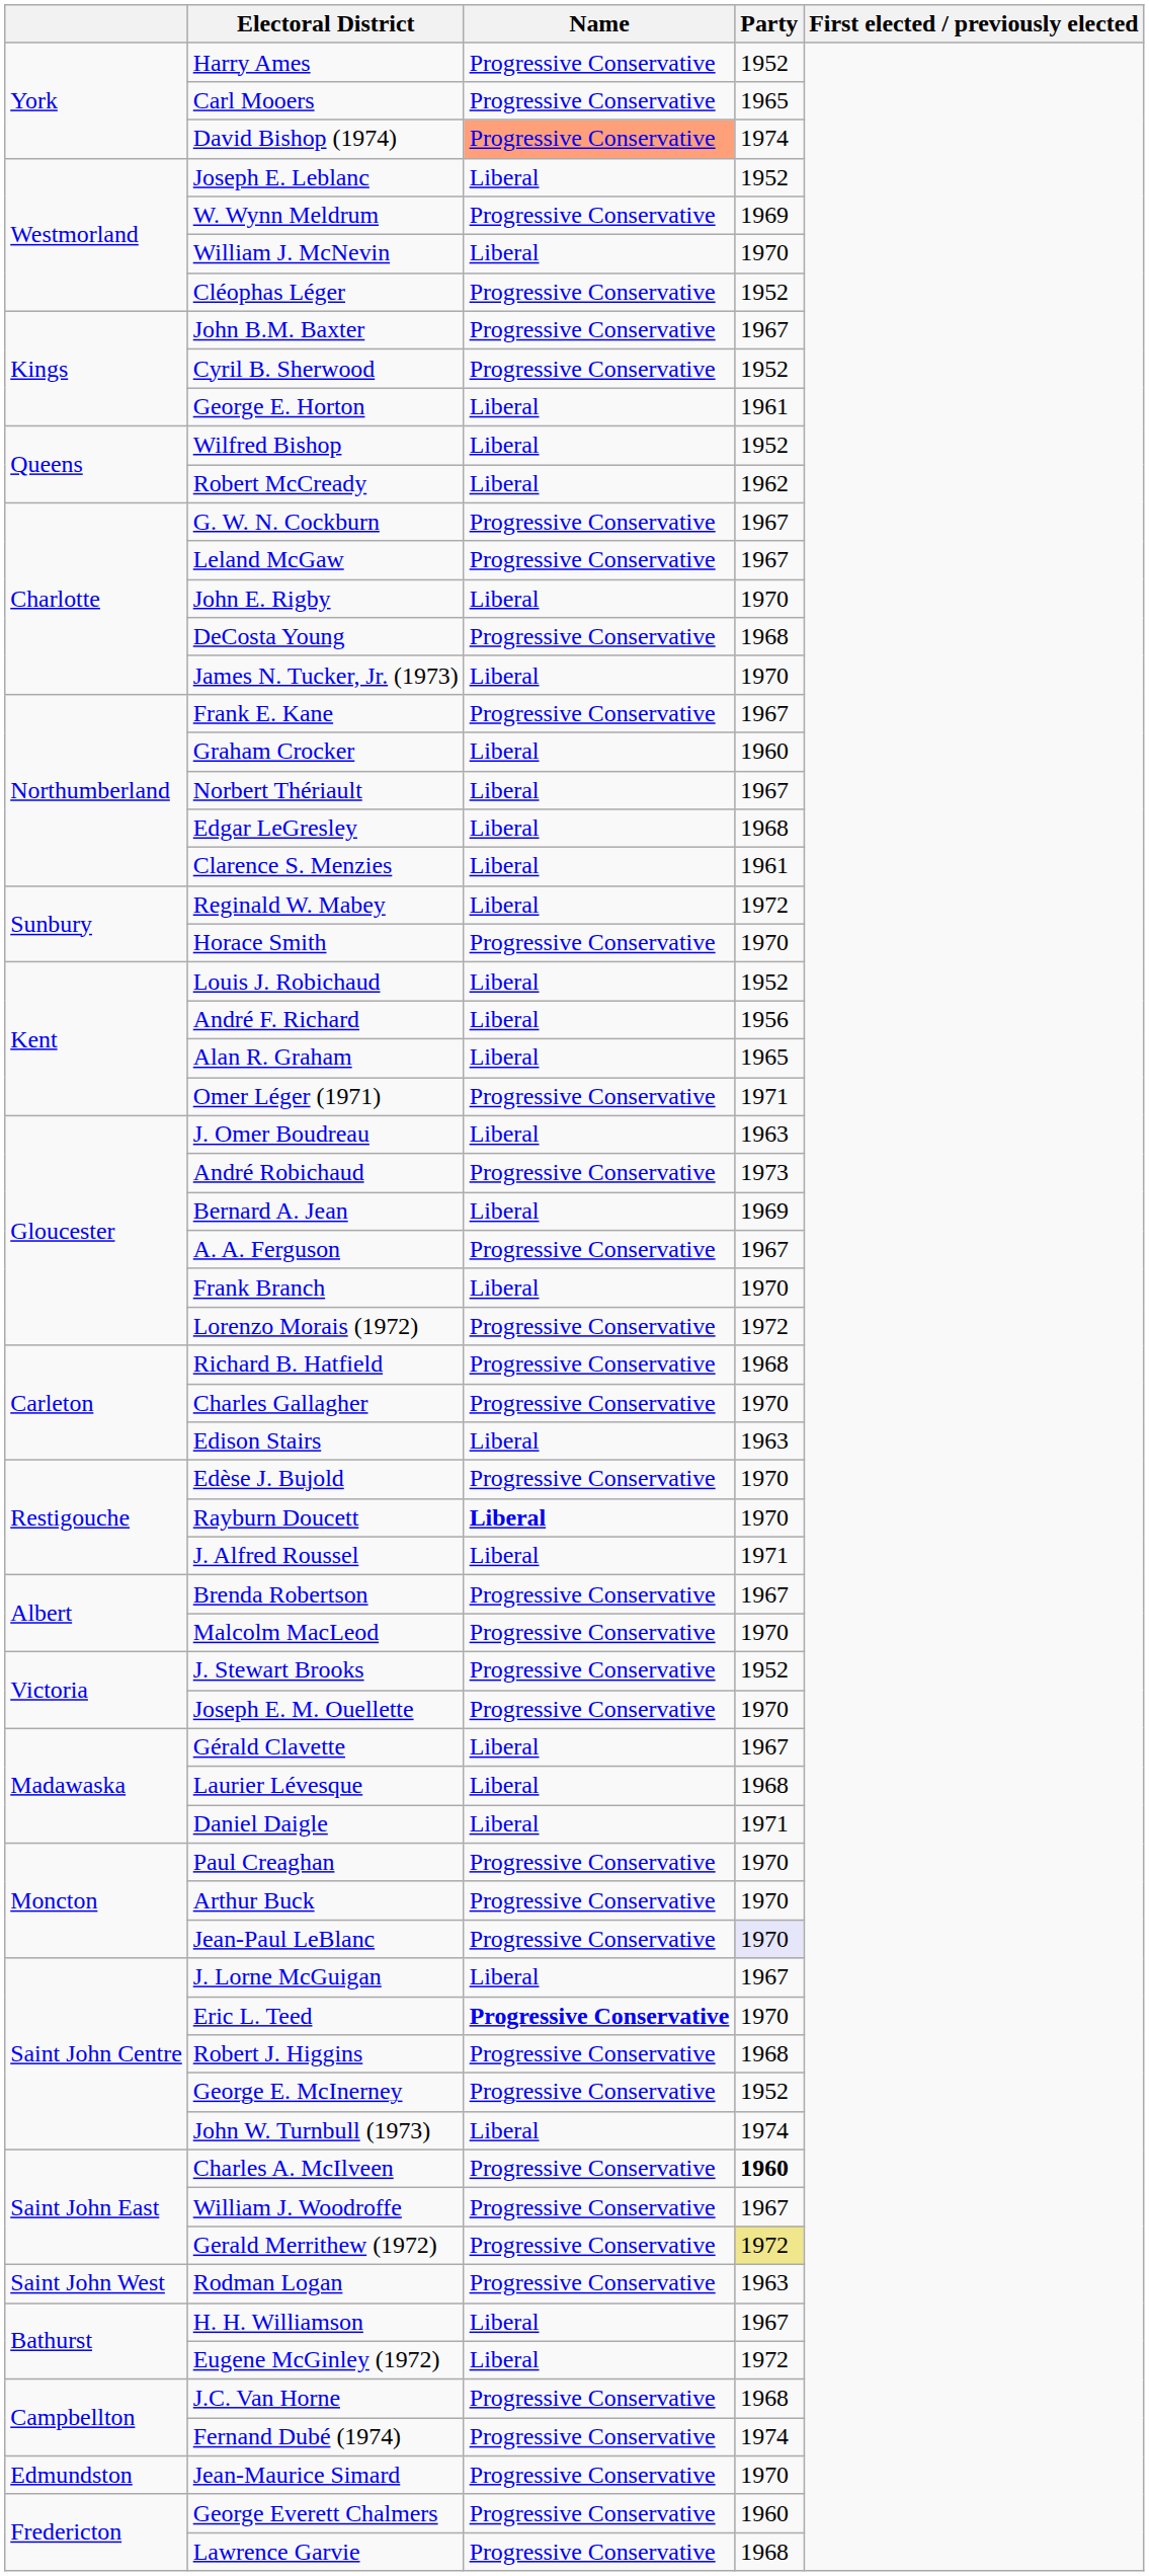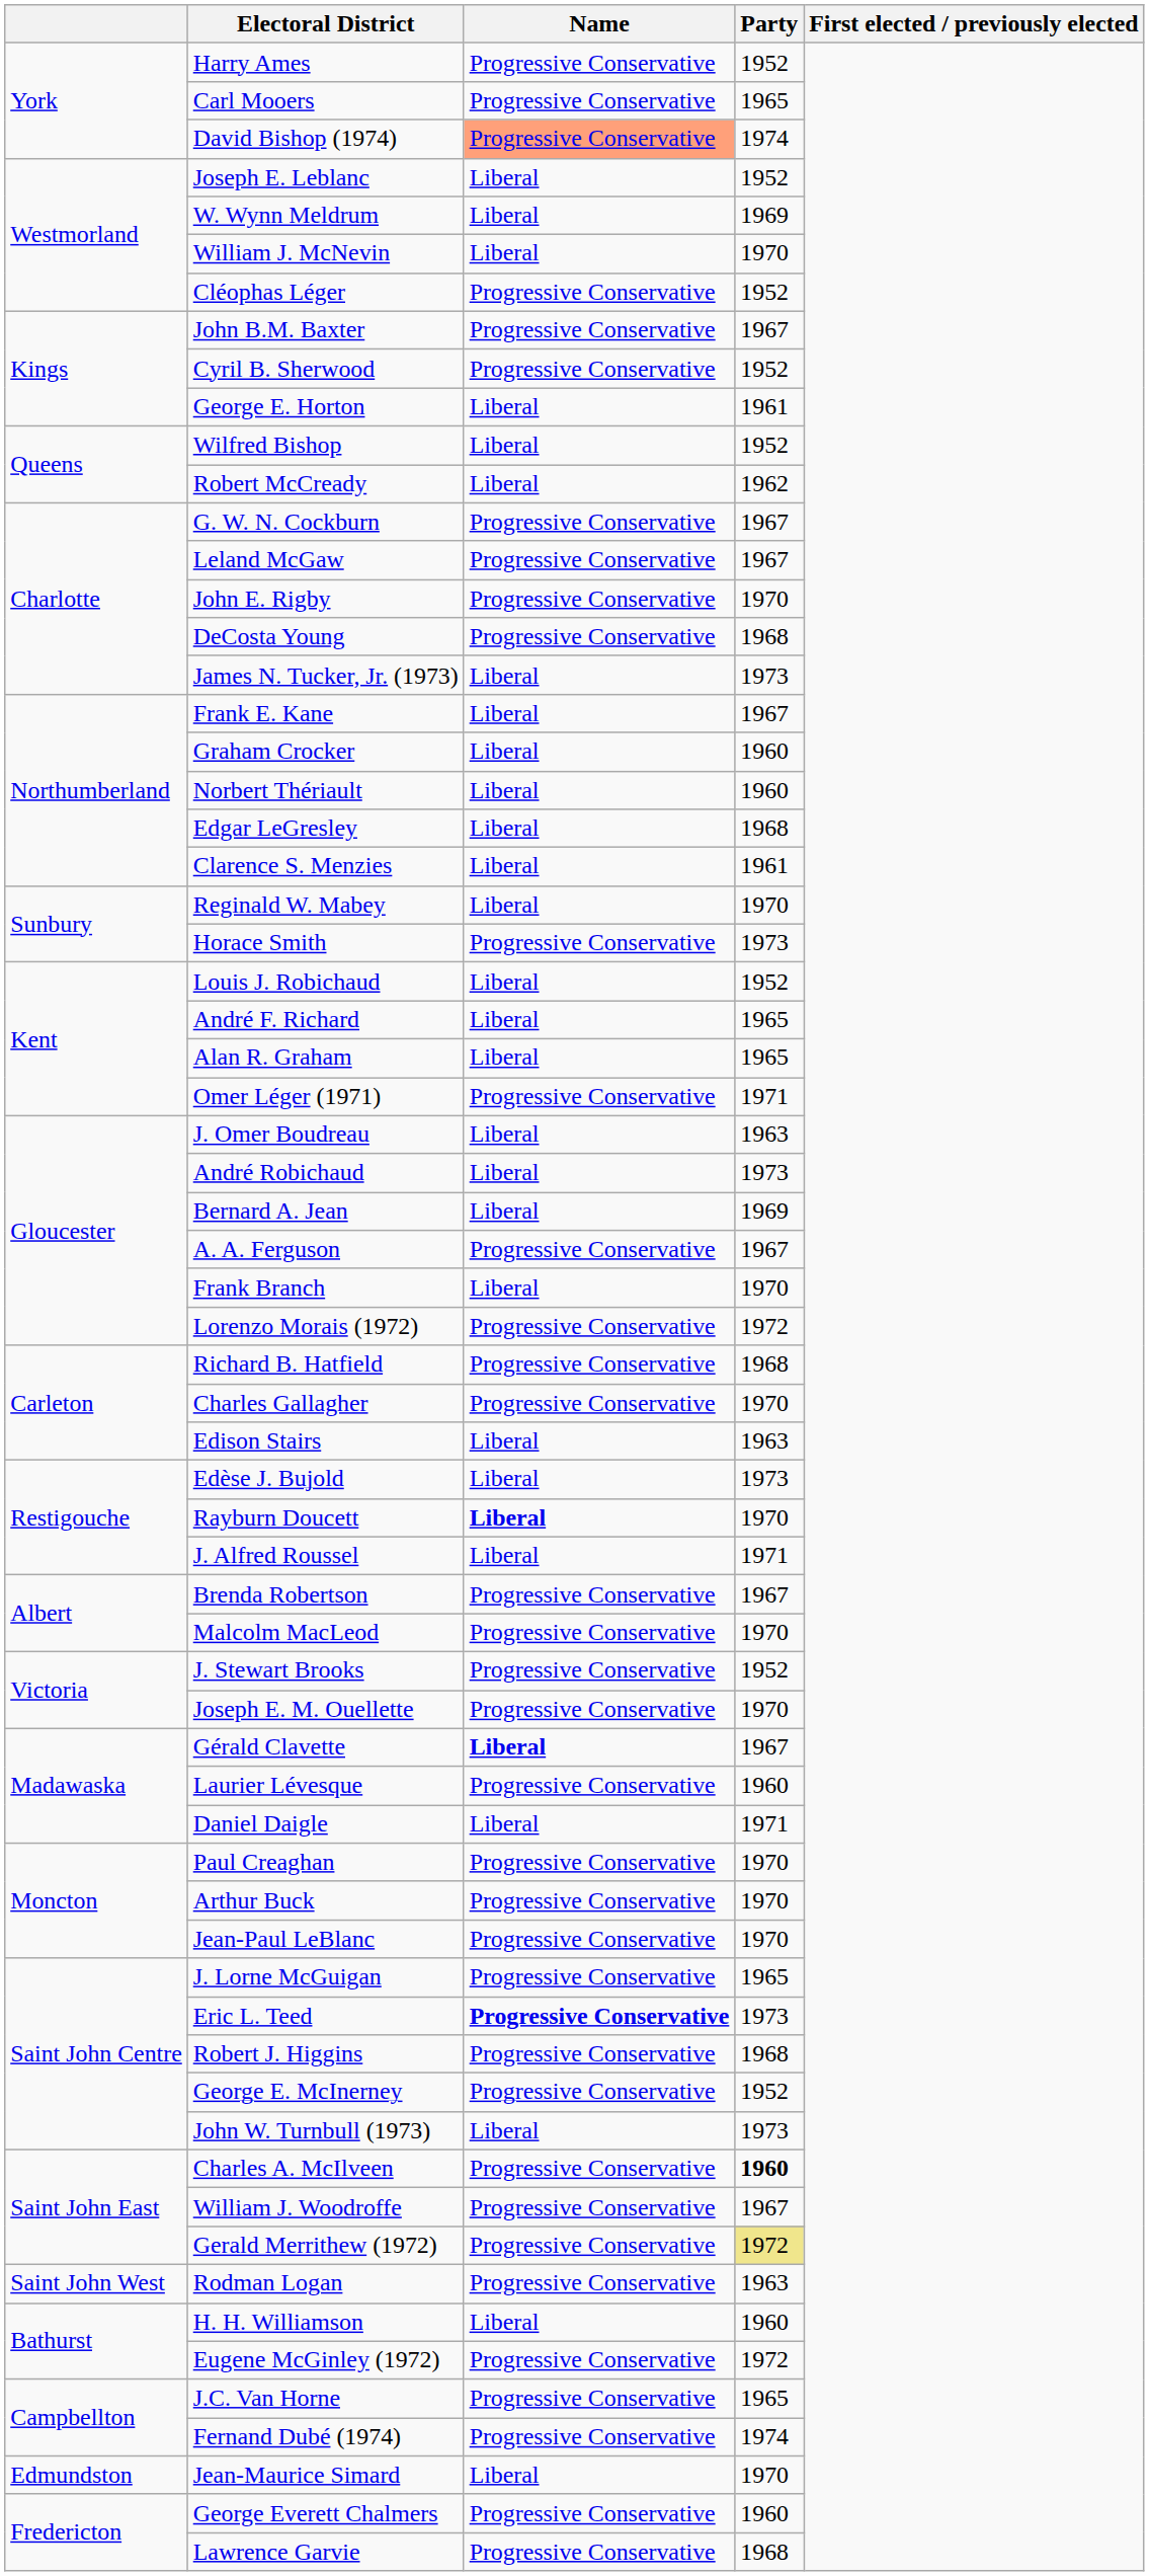 <table class="wikitable sortable">
 <tr>
 <th></th>
 <th>Electoral District</th>
 <th>Name</th>
 <th>Party</th>
 <th>First elected / previously elected</th>
 </tr>
 <tr>
 <td rowspan="3"><a href='#'>York</a></td>
 <td><a href='#'>Harry Ames</a></td>
 <td><a href='#'>Progressive Conservative</a></td>
 <td>1952</td>
 </tr>
 <tr>
 <td><a href='#'>Carl Mooers</a></td>
 <td><a href='#'>Progressive Conservative</a></td>
 <td>1965</td>
 </tr>
 <tr>
 <td><a href='#'>David Bishop</a> (1974)</td>
 <td style="background: lightsalmon;"><a href='#'>Progressive Conservative</a></td>
 <td>1974</td>
 </tr>
 <tr>
 <td rowspan="4"><a href='#'>Westmorland</a></td>
 <td><a href='#'>Joseph E. Leblanc</a></td>
 <td><a href='#'>Liberal</a></td>
 <td>1952</td>
 </tr>
 <tr>
 <td><a href='#'>W. Wynn Meldrum</a></td>
-<td><a href='#'>Progressive Conservative</a></td>
+<td><a href='#'>Liberal</a></td>
 <td>1969</td>
 </tr>
 <tr>
 <td><a href='#'>William J. McNevin</a></td>
 <td><a href='#'>Liberal</a></td>
 <td>1970</td>
 </tr>
 <tr>
 <td><a href='#'>Cléophas Léger</a></td>
 <td><a href='#'>Progressive Conservative</a></td>
 <td>1952</td>
 </tr>
 <tr>
 <td rowspan="3"><a href='#'>Kings</a></td>
 <td><a href='#'>John B.M. Baxter</a></td>
 <td><a href='#'>Progressive Conservative</a></td>
 <td>1967</td>
 </tr>
 <tr>
 <td><a href='#'>Cyril B. Sherwood</a></td>
 <td><a href='#'>Progressive Conservative</a></td>
 <td>1952</td>
 </tr>
 <tr>
 <td><a href='#'>George E. Horton</a></td>
 <td><a href='#'>Liberal</a></td>
 <td>1961</td>
 </tr>
 <tr>
 <td rowspan="2"><a href='#'>Queens</a></td>
 <td><a href='#'>Wilfred Bishop</a></td>
 <td><a href='#'>Liberal</a></td>
 <td>1952</td>
 </tr>
 <tr>
 <td><a href='#'>Robert McCready</a></td>
 <td><a href='#'>Liberal</a></td>
 <td>1962</td>
 </tr>
 <tr>
 <td rowspan="5"><a href='#'>Charlotte</a></td>
 <td><a href='#'>G. W. N. Cockburn</a></td>
 <td><a href='#'>Progressive Conservative</a></td>
 <td>1967</td>
 </tr>
 <tr>
 <td><a href='#'>Leland McGaw</a></td>
 <td><a href='#'>Progressive Conservative</a></td>
 <td>1967</td>
 </tr>
 <tr>
 <td><a href='#'>John E. Rigby</a></td>
-<td><a href='#'>Liberal</a></td>
+<td><a href='#'>Progressive Conservative</a></td>
 <td>1970</td>
 </tr>
 <tr>
 <td><a href='#'>DeCosta Young</a></td>
 <td><a href='#'>Progressive Conservative</a></td>
 <td>1968</td>
 </tr>
 <tr>
 <td><a href='#'>James N. Tucker, Jr.</a> (1973)</td>
 <td><a href='#'>Liberal</a></td>
-<td>1970</td>
+<td>1973</td>
 </tr>
 <tr>
 <td rowspan="5"><a href='#'>Northumberland</a></td>
 <td><a href='#'>Frank E. Kane</a></td>
-<td><a href='#'>Progressive Conservative</a></td>
+<td><a href='#'>Liberal</a></td>
 <td>1967</td>
 </tr>
 <tr>
 <td><a href='#'>Graham Crocker</a></td>
 <td><a href='#'>Liberal</a></td>
 <td>1960</td>
 </tr>
 <tr>
 <td><a href='#'>Norbert Thériault</a></td>
 <td><a href='#'>Liberal</a></td>
-<td>1967</td>
+<td>1960</td>
 </tr>
 <tr>
 <td><a href='#'>Edgar LeGresley</a></td>
 <td><a href='#'>Liberal</a></td>
 <td>1968</td>
 </tr>
 <tr>
 <td><a href='#'>Clarence S. Menzies</a></td>
 <td><a href='#'>Liberal</a></td>
 <td>1961</td>
 </tr>
 <tr>
 <td rowspan="2"><a href='#'>Sunbury</a></td>
 <td><a href='#'>Reginald W. Mabey</a></td>
 <td><a href='#'>Liberal</a></td>
-<td>1972</td>
+<td>1970</td>
 </tr>
 <tr>
 <td><a href='#'>Horace Smith</a></td>
 <td><a href='#'>Progressive Conservative</a></td>
-<td>1970</td>
+<td>1973</td>
 </tr>
 <tr>
 <td rowspan="4"><a href='#'>Kent</a></td>
 <td><a href='#'>Louis J. Robichaud</a></td>
 <td><a href='#'>Liberal</a></td>
 <td>1952</td>
 </tr>
 <tr>
 <td><a href='#'>André F. Richard</a></td>
 <td><a href='#'>Liberal</a></td>
-<td>1956</td>
+<td>1965</td>
 </tr>
 <tr>
 <td><a href='#'>Alan R. Graham</a></td>
 <td><a href='#'>Liberal</a></td>
 <td>1965</td>
 </tr>
 <tr>
 <td><a href='#'>Omer Léger</a> (1971)</td>
 <td><a href='#'>Progressive Conservative</a></td>
 <td>1971</td>
 </tr>
 <tr>
 <td rowspan="6"><a href='#'>Gloucester</a></td>
 <td><a href='#'>J. Omer Boudreau</a></td>
 <td><a href='#'>Liberal</a></td>
 <td>1963</td>
 </tr>
 <tr>
 <td><a href='#'>André Robichaud</a></td>
-<td><a href='#'>Progressive Conservative</a></td>
+<td><a href='#'>Liberal</a></td>
 <td>1973</td>
 </tr>
 <tr>
 <td><a href='#'>Bernard A. Jean</a></td>
 <td><a href='#'>Liberal</a></td>
 <td>1969</td>
 </tr>
 <tr>
 <td><a href='#'>A. A. Ferguson</a></td>
 <td><a href='#'>Progressive Conservative</a></td>
 <td>1967</td>
 </tr>
 <tr>
 <td><a href='#'>Frank Branch</a></td>
 <td><a href='#'>Liberal</a></td>
 <td>1970</td>
 </tr>
 <tr>
 <td><a href='#'>Lorenzo Morais</a> (1972)</td>
 <td><a href='#'>Progressive Conservative</a></td>
 <td>1972</td>
 </tr>
 <tr>
 <td rowspan="3"><a href='#'>Carleton</a></td>
 <td><a href='#'>Richard B. Hatfield</a></td>
 <td><a href='#'>Progressive Conservative</a></td>
 <td>1968</td>
 </tr>
 <tr>
 <td><a href='#'>Charles Gallagher</a></td>
 <td><a href='#'>Progressive Conservative</a></td>
 <td>1970</td>
 </tr>
 <tr>
 <td><a href='#'>Edison Stairs</a></td>
 <td><a href='#'>Liberal</a></td>
 <td>1963</td>
 </tr>
 <tr>
 <td rowspan="3"><a href='#'>Restigouche</a></td>
 <td><a href='#'>Edèse J. Bujold</a></td>
-<td><a href='#'>Progressive Conservative</a></td>
-<td>1970</td>
+<td><a href='#'>Liberal</a></td>
+<td>1973</td>
 </tr>
 <tr>
 <td><a href='#'>Rayburn Doucett</a></td>
 <td><strong><a href='#'>Liberal</a></strong></td>
 <td>1970</td>
 </tr>
 <tr>
 <td><a href='#'>J. Alfred Roussel</a></td>
 <td><a href='#'>Liberal</a></td>
 <td>1971</td>
 </tr>
 <tr>
 <td rowspan="2"><a href='#'>Albert</a></td>
 <td><a href='#'>Brenda Robertson</a></td>
 <td><a href='#'>Progressive Conservative</a></td>
 <td>1967</td>
 </tr>
 <tr>
 <td><a href='#'>Malcolm MacLeod</a></td>
 <td><a href='#'>Progressive Conservative</a></td>
 <td>1970</td>
 </tr>
 <tr>
 <td rowspan="2"><a href='#'>Victoria</a></td>
 <td><a href='#'>J. Stewart Brooks</a></td>
 <td><a href='#'>Progressive Conservative</a></td>
 <td>1952</td>
 </tr>
 <tr>
 <td><a href='#'>Joseph E. M. Ouellette</a></td>
 <td><a href='#'>Progressive Conservative</a></td>
 <td>1970</td>
 </tr>
 <tr>
 <td rowspan="3"><a href='#'>Madawaska</a></td>
 <td><a href='#'>Gérald Clavette</a></td>
-<td><a href='#'>Liberal</a></td>
+<td><strong><a href='#'>Liberal</a></strong></td>
 <td>1967</td>
 </tr>
 <tr>
 <td><a href='#'>Laurier Lévesque</a></td>
-<td><a href='#'>Liberal</a></td>
-<td>1968</td>
+<td><a href='#'>Progressive Conservative</a></td>
+<td>1960</td>
 </tr>
 <tr>
 <td><a href='#'>Daniel Daigle</a></td>
 <td><a href='#'>Liberal</a></td>
 <td>1971</td>
 </tr>
 <tr>
 <td rowspan="3"><a href='#'>Moncton</a></td>
 <td><a href='#'>Paul Creaghan</a></td>
 <td><a href='#'>Progressive Conservative</a></td>
 <td>1970</td>
 </tr>
 <tr>
 <td><a href='#'>Arthur Buck</a></td>
 <td><a href='#'>Progressive Conservative</a></td>
 <td>1970</td>
 </tr>
 <tr>
 <td><a href='#'>Jean-Paul LeBlanc</a></td>
 <td><a href='#'>Progressive Conservative</a></td>
-<td style="background: lavender;">1970</td>
+<td>1970</td>
 </tr>
 <tr>
 <td rowspan="5"><a href='#'>Saint John Centre</a></td>
 <td><a href='#'>J. Lorne McGuigan</a></td>
-<td><a href='#'>Liberal</a></td>
-<td>1967</td>
+<td><a href='#'>Progressive Conservative</a></td>
+<td>1965</td>
 </tr>
 <tr>
 <td><a href='#'>Eric L. Teed</a></td>
 <td><strong><a href='#'>Progressive Conservative</a></strong></td>
-<td>1970</td>
+<td>1973</td>
 </tr>
 <tr>
 <td><a href='#'>Robert J. Higgins</a></td>
 <td><a href='#'>Progressive Conservative</a></td>
 <td>1968</td>
 </tr>
 <tr>
 <td><a href='#'>George E. McInerney</a></td>
 <td><a href='#'>Progressive Conservative</a></td>
 <td>1952</td>
 </tr>
 <tr>
 <td><a href='#'>John W. Turnbull</a> (1973)</td>
 <td><a href='#'>Liberal</a></td>
-<td>1974</td>
+<td>1973</td>
 </tr>
 <tr>
 <td rowspan="3"><a href='#'>Saint John East</a></td>
 <td><a href='#'>Charles A. McIlveen</a></td>
 <td><a href='#'>Progressive Conservative</a></td>
 <td><strong>1960</strong></td>
 </tr>
 <tr>
 <td><a href='#'>William J. Woodroffe</a></td>
 <td><a href='#'>Progressive Conservative</a></td>
 <td>1967</td>
 </tr>
 <tr>
 <td><a href='#'>Gerald Merrithew</a> (1972)</td>
 <td><a href='#'>Progressive Conservative</a></td>
 <td style="background: khaki;">1972</td>
 </tr>
 <tr>
 <td><a href='#'>Saint John West</a></td>
 <td><a href='#'>Rodman Logan</a></td>
 <td><a href='#'>Progressive Conservative</a></td>
 <td>1963</td>
 </tr>
 <tr>
 <td rowspan="2"><a href='#'>Bathurst</a></td>
 <td><a href='#'>H. H. Williamson</a></td>
 <td><a href='#'>Liberal</a></td>
-<td>1967</td>
+<td>1960</td>
 </tr>
 <tr>
 <td><a href='#'>Eugene McGinley</a> (1972)</td>
-<td><a href='#'>Liberal</a></td>
+<td><a href='#'>Progressive Conservative</a></td>
 <td>1972</td>
 </tr>
 <tr>
 <td rowspan="2"><a href='#'>Campbellton</a></td>
 <td><a href='#'>J.C. Van Horne</a></td>
 <td><a href='#'>Progressive Conservative</a></td>
-<td>1968</td>
+<td>1965</td>
 </tr>
 <tr>
 <td><a href='#'>Fernand Dubé</a> (1974)</td>
 <td><a href='#'>Progressive Conservative</a></td>
 <td>1974</td>
 </tr>
 <tr>
 <td><a href='#'>Edmundston</a></td>
 <td><a href='#'>Jean-Maurice Simard</a></td>
-<td><a href='#'>Progressive Conservative</a></td>
+<td><a href='#'>Liberal</a></td>
 <td>1970</td>
 </tr>
 <tr>
 <td rowspan="2"><a href='#'>Fredericton</a></td>
 <td><a href='#'>George Everett Chalmers</a></td>
 <td><a href='#'>Progressive Conservative</a></td>
 <td>1960</td>
 </tr>
 <tr>
 <td><a href='#'>Lawrence Garvie</a></td>
 <td><a href='#'>Progressive Conservative</a></td>
 <td>1968</td>
 </tr>
 </table>
